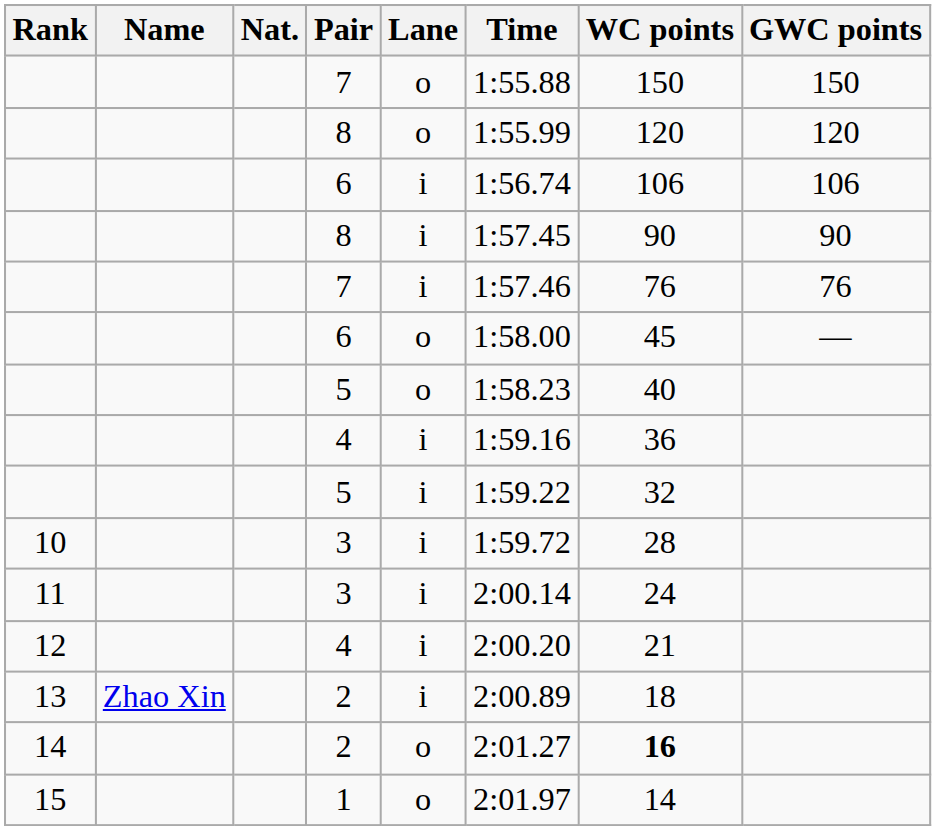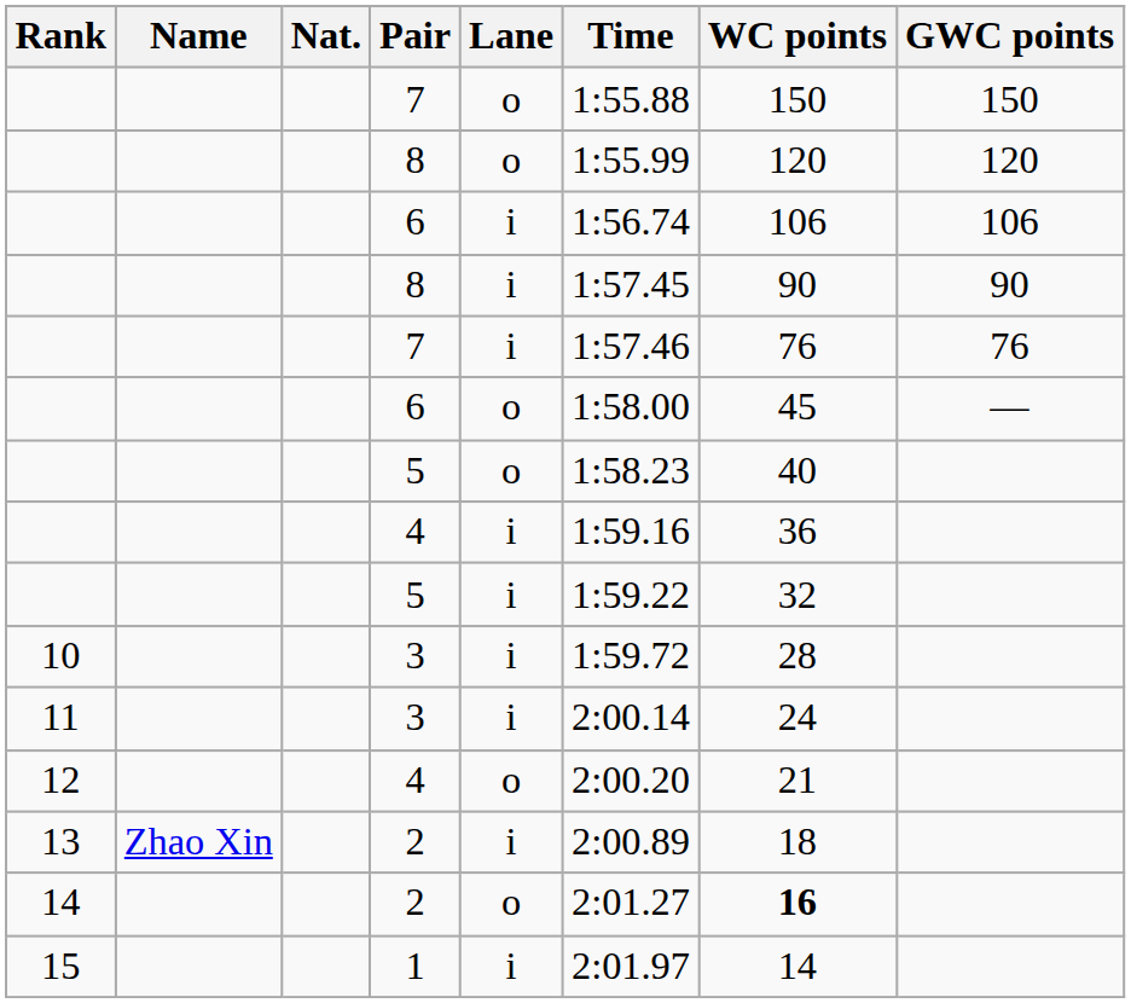 <table class="wikitable sortable" style="text-align:center">
 <tr>
 <th>Rank</th>
 <th>Name</th>
 <th>Nat.</th>
 <th>Pair</th>
 <th>Lane</th>
 <th>Time</th>
 <th>WC points</th>
 <th>GWC points</th>
 </tr>
 <tr>
 <td></td>
 <td align=left></td>
 <td></td>
 <td>7</td>
 <td>o</td>
 <td>1:55.88</td>
 <td>150</td>
 <td>150</td>
 </tr>
 <tr>
 <td></td>
 <td align=left></td>
 <td></td>
 <td>8</td>
 <td>o</td>
 <td>1:55.99</td>
 <td>120</td>
 <td>120</td>
 </tr>
 <tr>
 <td></td>
 <td align=left></td>
 <td></td>
 <td>6</td>
 <td>i</td>
 <td>1:56.74</td>
 <td>106</td>
 <td>106</td>
 </tr>
 <tr>
 <td></td>
 <td align=left></td>
 <td></td>
 <td>8</td>
 <td>i</td>
 <td>1:57.45</td>
 <td>90</td>
 <td>90</td>
 </tr>
 <tr>
 <td></td>
 <td align=left></td>
 <td></td>
 <td>7</td>
 <td>i</td>
 <td>1:57.46</td>
 <td>76</td>
 <td>76</td>
 </tr>
 <tr>
 <td></td>
 <td align=left></td>
 <td></td>
 <td>6</td>
 <td>o</td>
 <td>1:58.00</td>
 <td>45</td>
 <td>—</td>
 </tr>
 <tr>
 <td></td>
 <td align=left></td>
 <td></td>
 <td>5</td>
 <td>o</td>
 <td>1:58.23</td>
 <td>40</td>
 <td></td>
 </tr>
 <tr>
 <td></td>
 <td align=left></td>
 <td></td>
 <td>4</td>
 <td>i</td>
 <td>1:59.16</td>
 <td>36</td>
 <td></td>
 </tr>
 <tr>
 <td></td>
 <td align=left></td>
 <td></td>
 <td>5</td>
 <td>i</td>
 <td>1:59.22</td>
 <td>32</td>
 <td></td>
 </tr>
 <tr>
 <td>10</td>
 <td align=left></td>
 <td></td>
 <td>3</td>
 <td>i</td>
 <td>1:59.72</td>
 <td>28</td>
 <td></td>
 </tr>
 <tr>
 <td>11</td>
 <td align=left></td>
 <td></td>
 <td>3</td>
 <td>i</td>
 <td>2:00.14</td>
 <td>24</td>
 <td></td>
 </tr>
 <tr>
 <td>12</td>
 <td align=left></td>
 <td></td>
 <td>4</td>
-<td>i</td>
+<td>o</td>
 <td>2:00.20</td>
 <td>21</td>
 <td></td>
 </tr>
 <tr>
 <td>13</td>
 <td align=left><a href='#'>Zhao Xin</a></td>
 <td></td>
 <td>2</td>
 <td>i</td>
 <td>2:00.89</td>
 <td>18</td>
 <td></td>
 </tr>
 <tr>
 <td>14</td>
 <td align=left></td>
 <td></td>
 <td>2</td>
 <td>o</td>
 <td>2:01.27</td>
 <td><strong>16</strong></td>
 <td></td>
 </tr>
 <tr>
 <td>15</td>
 <td align=left></td>
 <td></td>
 <td>1</td>
-<td>o</td>
+<td>i</td>
 <td>2:01.97</td>
 <td>14</td>
 <td></td>
 </tr>
 </table>
